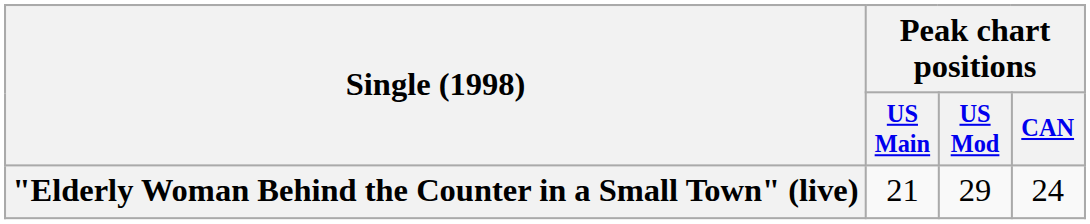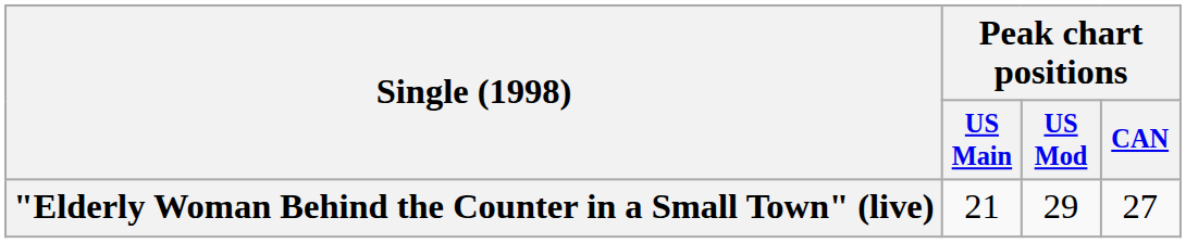 <table class="wikitable plainrowheaders">
 <tr>
 <th rowspan="2">Single (1998)</th>
 <th colspan="3">Peak chart positions</th>
 </tr>
 <tr>
 <th style="width:2.5em;font-size:75%"><a href='#'>US Main</a><br></th>
 <th style="width:2.5em;font-size:75%"><a href='#'>US Mod</a><br></th>
 <th style="width:2.5em;font-size:75%"><a href='#'>CAN</a><br></th>
 </tr>
 <tr>
 <th scope="row">"Elderly Woman Behind the Counter in a Small Town" (live)</th>
 <td align="center">21</td>
 <td align="center">29</td>
-<td align="center">24</td>
+<td align="center">27</td>
 </tr>
 </table>
